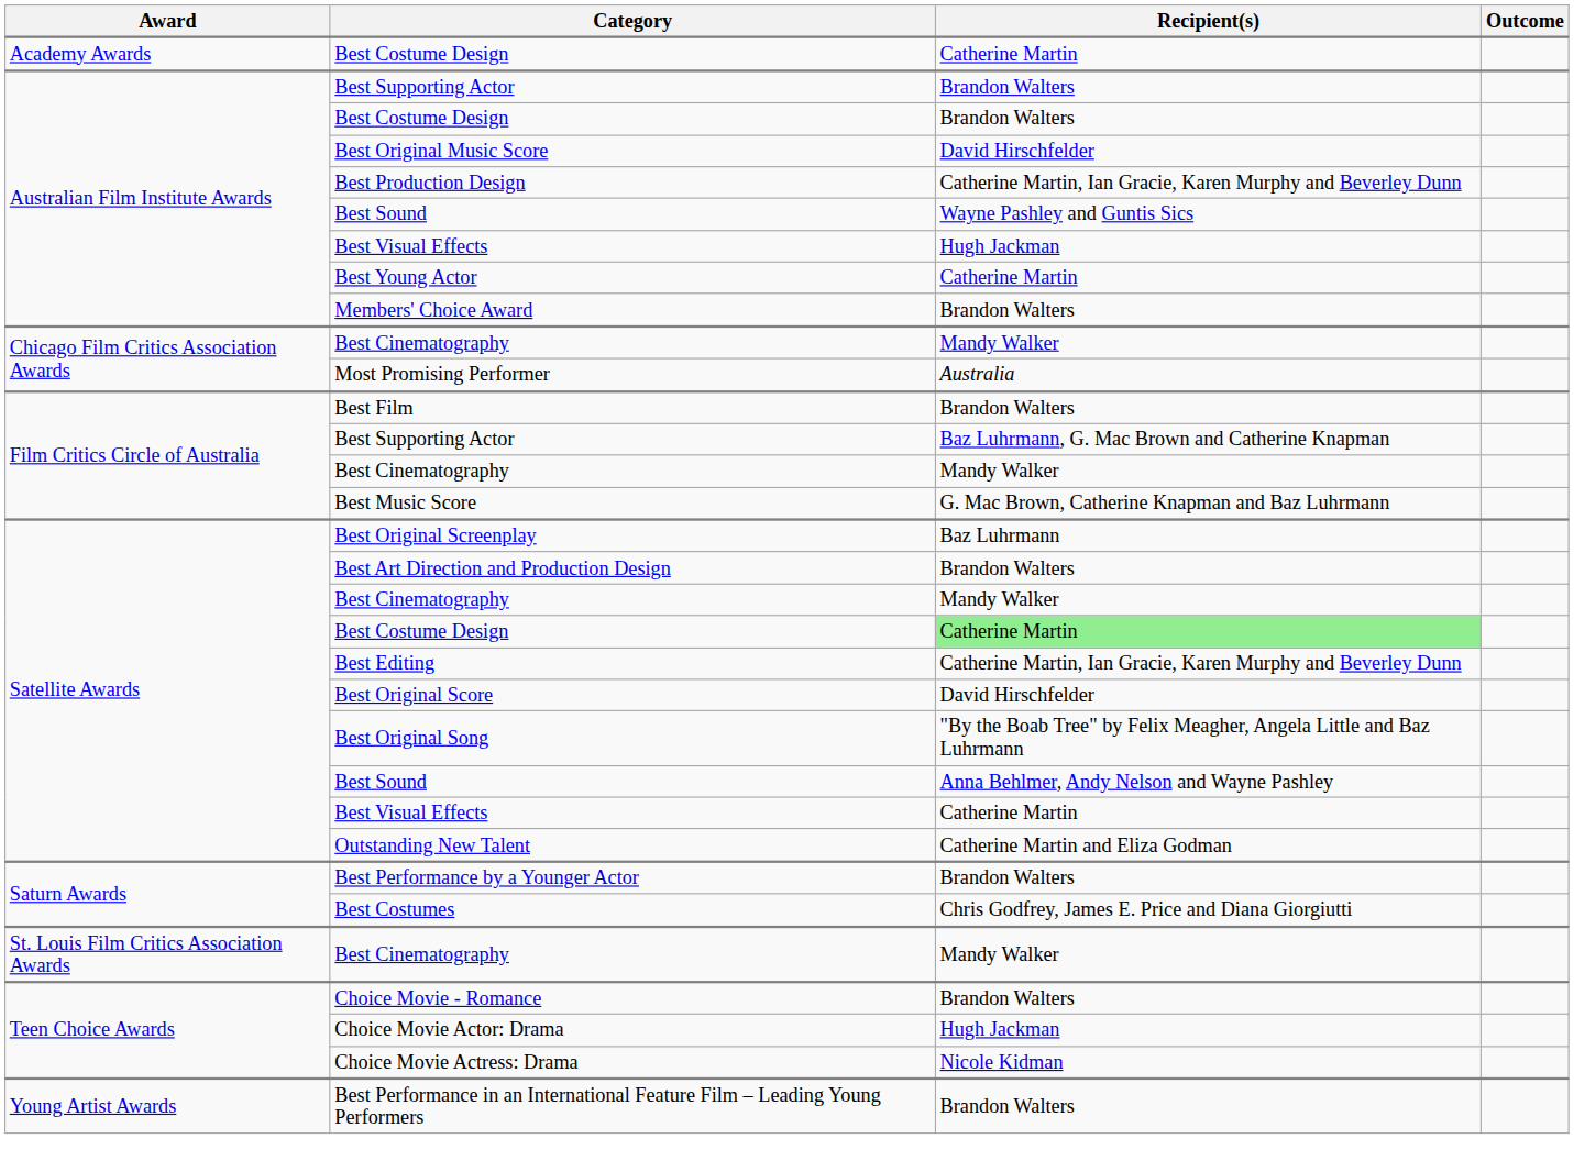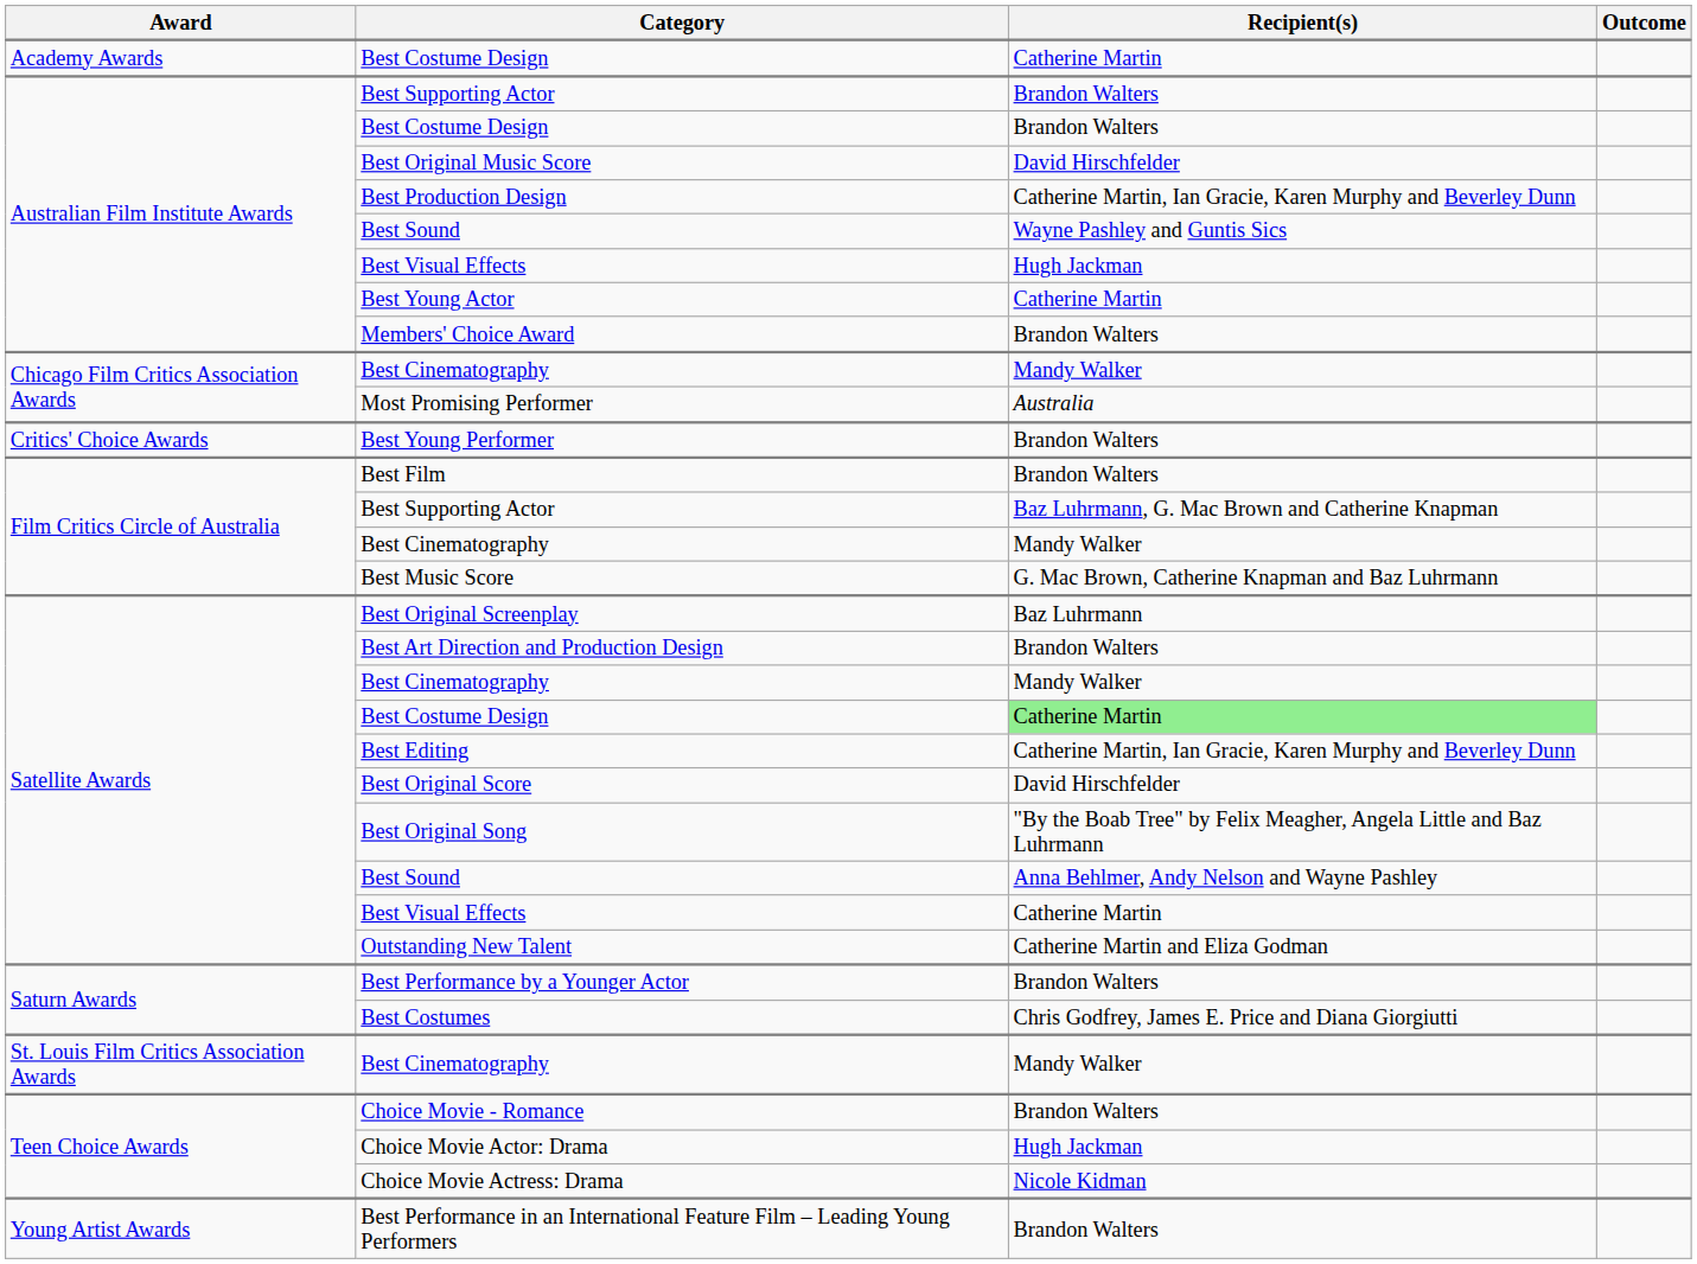 <table class="wikitable" style="font-size:100%;" ;>
 <tr style="text-align:center;">
 <th>Award</th>
 <th>Category</th>
 <th>Recipient(s)</th>
 <th>Outcome</th>
 </tr>
 <tr style="border-top:2px solid gray;">
 <td><a href='#'>Academy Awards</a></td>
 <td><a href='#'>Best Costume Design</a></td>
 <td><a href='#'>Catherine Martin</a></td>
 <td></td>
 </tr>
 <tr style="border-top:2px solid gray;">
 <td rowspan="8"><a href='#'>Australian Film Institute Awards</a></td>
 <td><a href='#'>Best Supporting Actor</a></td>
 <td><a href='#'>Brandon Walters</a></td>
 <td></td>
 </tr>
 <tr>
 <td><a href='#'>Best Costume Design</a></td>
 <td>Brandon Walters</td>
 <td></td>
 </tr>
 <tr>
 <td><a href='#'>Best Original Music Score</a></td>
 <td><a href='#'>David Hirschfelder</a></td>
 <td></td>
 </tr>
 <tr>
 <td><a href='#'>Best Production Design</a></td>
 <td>Catherine Martin, Ian Gracie, Karen Murphy and <a href='#'>Beverley Dunn</a></td>
 <td></td>
 </tr>
 <tr>
 <td><a href='#'>Best Sound</a></td>
 <td><a href='#'>Wayne Pashley</a> and <a href='#'>Guntis Sics</a></td>
 <td></td>
 </tr>
 <tr>
 <td><a href='#'>Best Visual Effects</a></td>
 <td><a href='#'>Hugh Jackman</a></td>
 <td></td>
 </tr>
 <tr>
 <td><a href='#'>Best Young Actor</a></td>
 <td><a href='#'>Catherine Martin</a></td>
 <td></td>
 </tr>
 <tr>
 <td><a href='#'>Members' Choice Award</a></td>
 <td>Brandon Walters</td>
 <td></td>
 </tr>
 <tr style="border-top:2px solid gray;">
 <td rowspan="2"><a href='#'>Chicago Film Critics Association Awards</a></td>
 <td><a href='#'>Best Cinematography</a></td>
 <td><a href='#'>Mandy Walker</a></td>
 <td></td>
 </tr>
 <tr>
 <td>Most Promising Performer</td>
 <td><em>Australia</em></td>
+<td></td>
+</tr>
+<tr style="border-top:2px solid gray;">
+<td><a href='#'>Critics' Choice Awards</a></td>
+<td><a href='#'>Best Young Performer</a></td>
+<td>Brandon Walters</td>
 <td></td>
 </tr>
 <tr style="border-top:2px solid gray;">
 <td rowspan="4"><a href='#'>Film Critics Circle of Australia</a></td>
 <td>Best Film</td>
 <td>Brandon Walters</td>
 <td></td>
 </tr>
 <tr>
 <td>Best Supporting Actor</td>
 <td><a href='#'>Baz Luhrmann</a>, G. Mac Brown and Catherine Knapman</td>
 <td></td>
 </tr>
 <tr>
 <td>Best Cinematography</td>
 <td>Mandy Walker</td>
 <td></td>
 </tr>
 <tr>
 <td>Best Music Score</td>
 <td>G. Mac Brown, Catherine Knapman and Baz Luhrmann</td>
 <td></td>
 </tr>
 <tr style="border-top:2px solid gray;">
 <td rowspan="10"><a href='#'>Satellite Awards</a></td>
 <td><a href='#'>Best Original Screenplay</a></td>
 <td>Baz Luhrmann</td>
 <td></td>
 </tr>
 <tr>
 <td><a href='#'>Best Art Direction and Production Design</a></td>
 <td>Brandon Walters</td>
 <td></td>
 </tr>
 <tr>
 <td><a href='#'>Best Cinematography</a></td>
 <td>Mandy Walker</td>
 <td></td>
 </tr>
 <tr>
 <td><a href='#'>Best Costume Design</a></td>
 <td style="background: lightgreen;">Catherine Martin</td>
 <td></td>
 </tr>
 <tr>
 <td><a href='#'>Best Editing</a></td>
 <td>Catherine Martin, Ian Gracie, Karen Murphy and <a href='#'>Beverley Dunn</a></td>
 <td></td>
 </tr>
 <tr>
 <td><a href='#'>Best Original Score</a></td>
 <td>David Hirschfelder</td>
 <td></td>
 </tr>
 <tr>
 <td><a href='#'>Best Original Song</a></td>
 <td>"By the Boab Tree" by Felix Meagher, Angela Little and Baz Luhrmann</td>
 <td></td>
 </tr>
 <tr>
 <td><a href='#'>Best Sound</a></td>
 <td><a href='#'>Anna Behlmer</a>, <a href='#'>Andy Nelson</a> and Wayne Pashley</td>
 <td></td>
 </tr>
 <tr>
 <td><a href='#'>Best Visual Effects</a></td>
 <td>Catherine Martin</td>
 <td></td>
 </tr>
 <tr>
 <td><a href='#'>Outstanding New Talent</a></td>
 <td>Catherine Martin and Eliza Godman</td>
 <td></td>
 </tr>
 <tr style="border-top:2px solid gray;">
 <td rowspan="2"><a href='#'>Saturn Awards</a></td>
 <td><a href='#'>Best Performance by a Younger Actor</a></td>
 <td>Brandon Walters</td>
 <td></td>
 </tr>
 <tr>
 <td><a href='#'>Best Costumes</a></td>
 <td>Chris Godfrey, James E. Price and Diana Giorgiutti</td>
 <td></td>
 </tr>
 <tr style="border-top:2px solid gray;">
 <td><a href='#'>St. Louis Film Critics Association Awards</a></td>
 <td><a href='#'>Best Cinematography</a></td>
 <td>Mandy Walker</td>
 <td></td>
 </tr>
 <tr style="border-top:2px solid gray;">
 <td rowspan="3"><a href='#'>Teen Choice Awards</a></td>
 <td><a href='#'>Choice Movie - Romance</a></td>
 <td>Brandon Walters</td>
 <td></td>
 </tr>
 <tr>
 <td>Choice Movie Actor: Drama</td>
 <td><a href='#'>Hugh Jackman</a></td>
 <td></td>
 </tr>
 <tr>
 <td>Choice Movie Actress: Drama</td>
 <td><a href='#'>Nicole Kidman</a></td>
 <td></td>
 </tr>
 <tr style="border-top:2px solid gray;">
 <td rowspan="2"><a href='#'>Young Artist Awards</a></td>
 <td>Best Performance in an International Feature Film – Leading Young Performers</td>
 <td>Brandon Walters</td>
 <td></td>
 </tr>
 </table>
